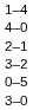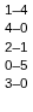 <table cellspacing=1 width=70%>
 <tr>
 <th width=25%></th>
 <th width=30%></th>
 <th width=15%></th>
 <th width=30%></th>
 </tr>
 <tr>
 <td></td>
 <td align=right></td>
 <td align=center>1–4</td>
 <td></td>
 </tr>
 <tr>
 <td></td>
 <td align=right></td>
 <td align=center>4–0</td>
 <td></td>
 </tr>
 <tr>
 <td></td>
 <td align=right></td>
 <td align=center>2–1</td>
 <td></td>
 </tr>
 <tr>
 <td></td>
 <td align=right></td>
-<td align=center>3–2</td>
-<td></td>
-</tr>
-<tr>
-<td></td>
-<td align=right></td>
 <td align=center>0–5</td>
 <td></td>
 </tr>
 <tr>
 <td></td>
 <td align=right></td>
 <td align=center>3–0</td>
 <td></td>
 </tr>
 </table>
